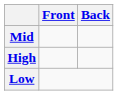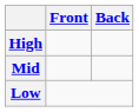 <table class="wikitable" style="text-align: center;">
 <tr>
 <th></th>
 <th><a href='#'>Front</a></th>
 <th><a href='#'>Back</a></th>
 </tr>
 <tr>
-<th><a href='#'>Mid</a></th>
+<th><a href='#'>High</a></th>
 <td></td>
 <td></td>
 </tr>
 <tr>
-<th><a href='#'>High</a></th>
+<th><a href='#'>Mid</a></th>
 <td></td>
 <td></td>
 </tr>
 <tr>
 <th><a href='#'>Low</a></th>
 <td colspan="2"></td>
 </tr>
 </table>
